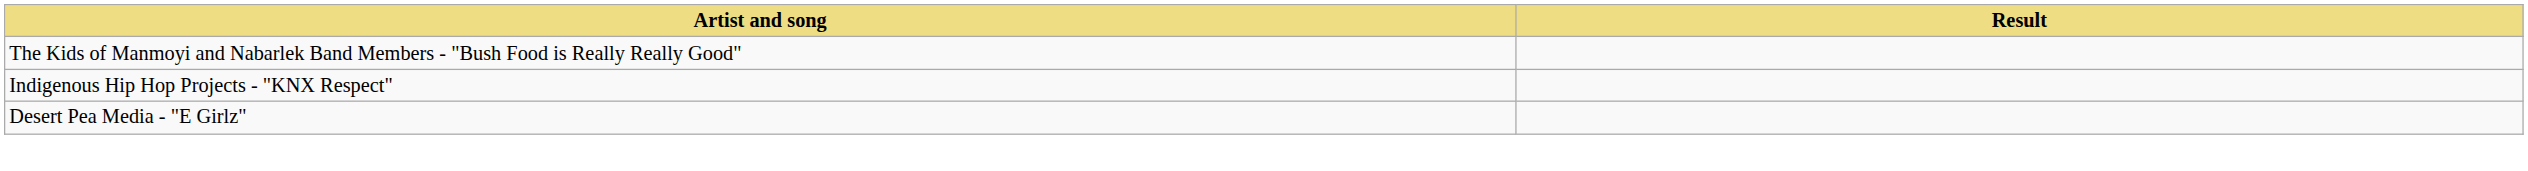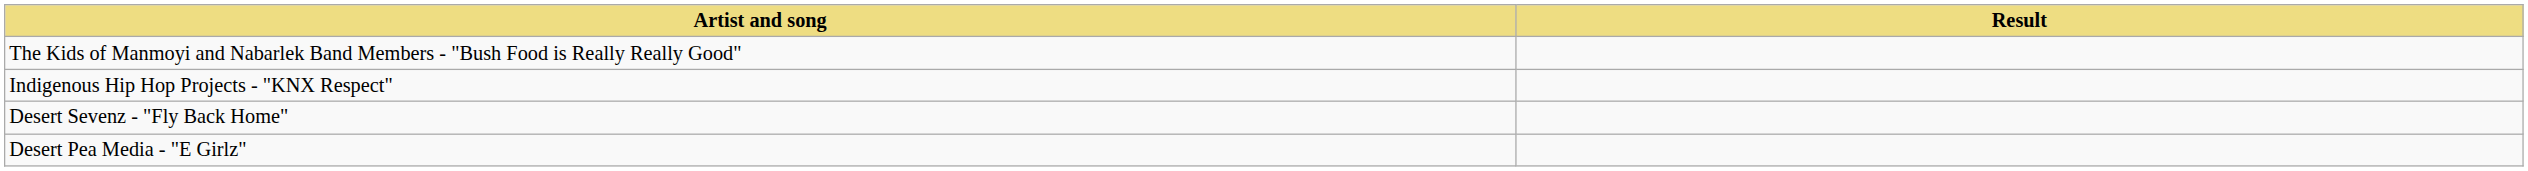 <table class="wikitable" width=100%>
 <tr>
 <th style="width:15%;background:#EEDD82;">Artist and song</th>
 <th style="width:10%;background:#EEDD82;">Result</th>
 </tr>
 <tr>
 <td>The Kids of Manmoyi and Nabarlek Band Members - "Bush Food is Really Really Good"</td>
 <td></td>
 </tr>
 <tr>
 <td>Indigenous Hip Hop Projects - "KNX Respect"</td>
 <td></td>
 </tr>
 <tr>
+<td>Desert Sevenz - "Fly Back Home"</td>
+<td></td>
+</tr>
+<tr>
 <td>Desert Pea Media - "E Girlz"</td>
 <td></td>
 </tr>
 </table>
